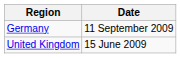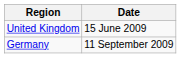 <table class="wikitable">
 <tr>
 <th>Region</th>
 <th>Date</th>
 </tr>
 <tr>
+<td><a href='#'>United Kingdom</a></td>
+<td>15 June 2009</td>
+</tr>
+<tr>
 <td><a href='#'>Germany</a></td>
 <td>11 September 2009</td>
 </tr>
-<tr>
-<td><a href='#'>United Kingdom</a></td>
-<td>15 June 2009</td>
-</tr>
 </table>
